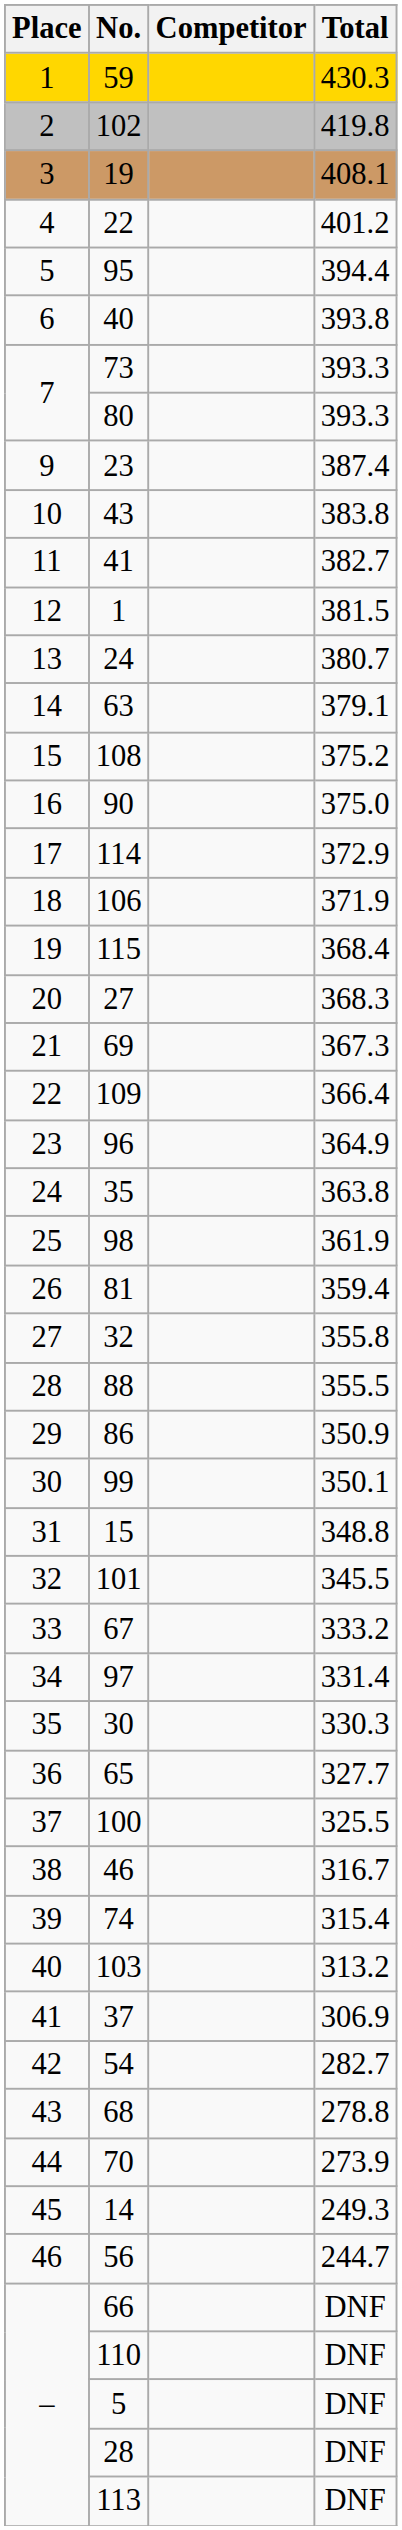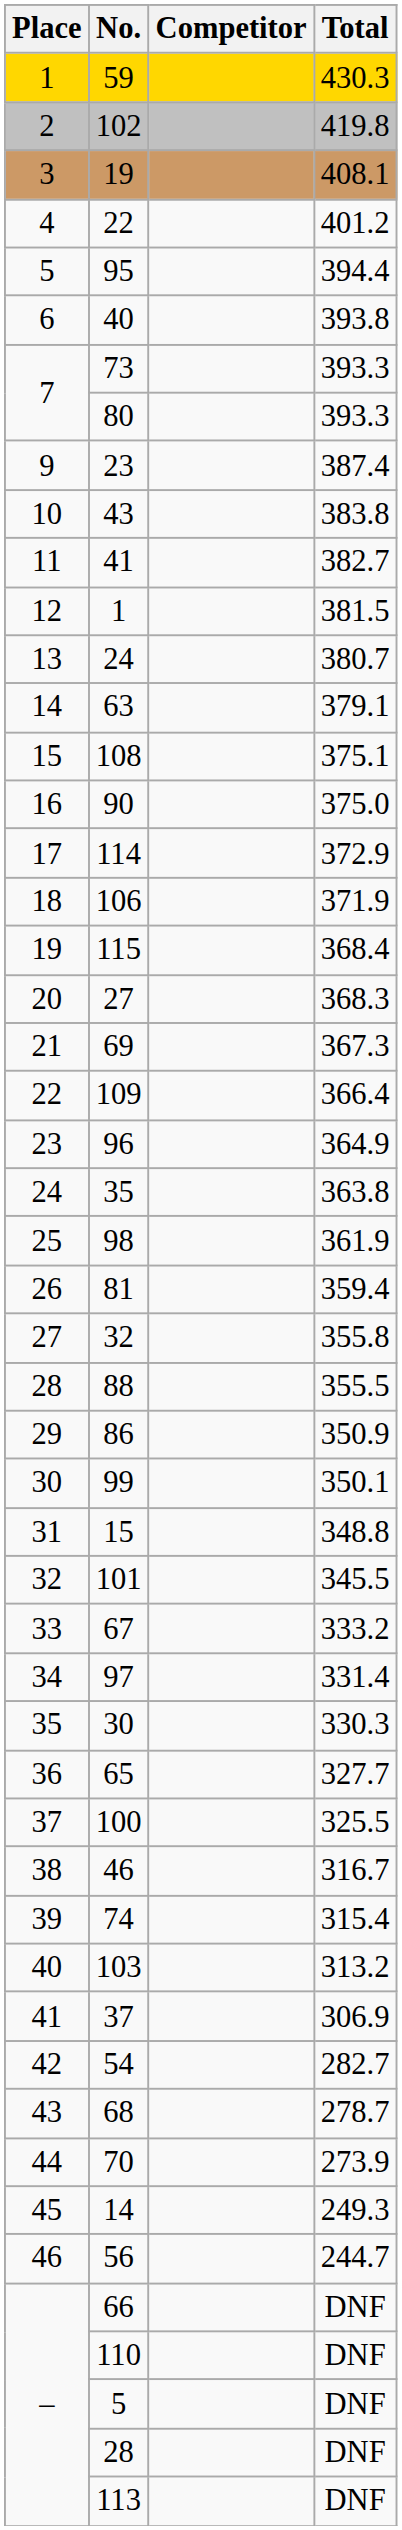 <table class=wikitable style="text-align:center">
 <tr>
 <th>Place</th>
 <th>No.</th>
 <th>Competitor</th>
 <th>Total</th>
 </tr>
 <tr align=center bgcolor=gold>
 <td>1</td>
 <td>59</td>
 <td align=left></td>
 <td>430.3</td>
 </tr>
 <tr align=center bgcolor=silver>
 <td>2</td>
 <td>102</td>
 <td align=left></td>
 <td>419.8</td>
 </tr>
 <tr align=center bgcolor=cc9966>
 <td>3</td>
 <td>19</td>
 <td align=left></td>
 <td>408.1</td>
 </tr>
 <tr>
 <td>4</td>
 <td>22</td>
 <td align=left></td>
 <td>401.2</td>
 </tr>
 <tr>
 <td>5</td>
 <td>95</td>
 <td align=left></td>
 <td>394.4</td>
 </tr>
 <tr>
 <td>6</td>
 <td>40</td>
 <td align=left></td>
 <td>393.8</td>
 </tr>
 <tr>
 <td rowspan=2>7</td>
 <td>73</td>
 <td align=left></td>
 <td>393.3</td>
 </tr>
 <tr>
 <td>80</td>
 <td align=left></td>
 <td>393.3</td>
 </tr>
 <tr>
 <td>9</td>
 <td>23</td>
 <td align=left></td>
 <td>387.4</td>
 </tr>
 <tr>
 <td>10</td>
 <td>43</td>
 <td align=left></td>
 <td>383.8</td>
 </tr>
 <tr>
 <td>11</td>
 <td>41</td>
 <td align=left></td>
 <td>382.7</td>
 </tr>
 <tr>
 <td>12</td>
 <td>1</td>
 <td align=left></td>
 <td>381.5</td>
 </tr>
 <tr>
 <td>13</td>
 <td>24</td>
 <td align=left></td>
 <td>380.7</td>
 </tr>
 <tr>
 <td>14</td>
 <td>63</td>
 <td align=left></td>
 <td>379.1</td>
 </tr>
 <tr>
 <td>15</td>
 <td>108</td>
 <td align=left></td>
-<td>375.2</td>
+<td>375.1</td>
 </tr>
 <tr>
 <td>16</td>
 <td>90</td>
 <td align=left></td>
 <td>375.0</td>
 </tr>
 <tr>
 <td>17</td>
 <td>114</td>
 <td align=left></td>
 <td>372.9</td>
 </tr>
 <tr>
 <td>18</td>
 <td>106</td>
 <td align=left></td>
 <td>371.9</td>
 </tr>
 <tr>
 <td>19</td>
 <td>115</td>
 <td align=left></td>
 <td>368.4</td>
 </tr>
 <tr>
 <td>20</td>
 <td>27</td>
 <td align=left></td>
 <td>368.3</td>
 </tr>
 <tr>
 <td>21</td>
 <td>69</td>
 <td align=left></td>
 <td>367.3</td>
 </tr>
 <tr>
 <td>22</td>
 <td>109</td>
 <td align=left></td>
 <td>366.4</td>
 </tr>
 <tr>
 <td>23</td>
 <td>96</td>
 <td align=left></td>
 <td>364.9</td>
 </tr>
 <tr>
 <td>24</td>
 <td>35</td>
 <td align=left></td>
 <td>363.8</td>
 </tr>
 <tr>
 <td>25</td>
 <td>98</td>
 <td align=left></td>
 <td>361.9</td>
 </tr>
 <tr>
 <td>26</td>
 <td>81</td>
 <td align=left></td>
 <td>359.4</td>
 </tr>
 <tr>
 <td>27</td>
 <td>32</td>
 <td align=left></td>
 <td>355.8</td>
 </tr>
 <tr>
 <td>28</td>
 <td>88</td>
 <td align=left></td>
 <td>355.5</td>
 </tr>
 <tr>
 <td>29</td>
 <td>86</td>
 <td align=left></td>
 <td>350.9</td>
 </tr>
 <tr>
 <td>30</td>
 <td>99</td>
 <td align=left></td>
 <td>350.1</td>
 </tr>
 <tr>
 <td>31</td>
 <td>15</td>
 <td align=left></td>
 <td>348.8</td>
 </tr>
 <tr>
 <td>32</td>
 <td>101</td>
 <td align=left></td>
 <td>345.5</td>
 </tr>
 <tr>
 <td>33</td>
 <td>67</td>
 <td align=left></td>
 <td>333.2</td>
 </tr>
 <tr>
 <td>34</td>
 <td>97</td>
 <td align=left></td>
 <td>331.4</td>
 </tr>
 <tr>
 <td>35</td>
 <td>30</td>
 <td align=left></td>
 <td>330.3</td>
 </tr>
 <tr>
 <td>36</td>
 <td>65</td>
 <td align=left></td>
 <td>327.7</td>
 </tr>
 <tr>
 <td>37</td>
 <td>100</td>
 <td align=left></td>
 <td>325.5</td>
 </tr>
 <tr>
 <td>38</td>
 <td>46</td>
 <td align=left></td>
 <td>316.7</td>
 </tr>
 <tr>
 <td>39</td>
 <td>74</td>
 <td align=left></td>
 <td>315.4</td>
 </tr>
 <tr>
 <td>40</td>
 <td>103</td>
 <td align=left></td>
 <td>313.2</td>
 </tr>
 <tr>
 <td>41</td>
 <td>37</td>
 <td align=left></td>
 <td>306.9</td>
 </tr>
 <tr>
 <td>42</td>
 <td>54</td>
 <td align=left></td>
 <td>282.7</td>
 </tr>
 <tr>
 <td>43</td>
 <td>68</td>
 <td align=left></td>
-<td>278.8</td>
+<td>278.7</td>
 </tr>
 <tr>
 <td>44</td>
 <td>70</td>
 <td align=left></td>
 <td>273.9</td>
 </tr>
 <tr>
 <td>45</td>
 <td>14</td>
 <td align=left></td>
 <td>249.3</td>
 </tr>
 <tr>
 <td>46</td>
 <td>56</td>
 <td align=left></td>
 <td>244.7</td>
 </tr>
 <tr>
 <td rowspan=5>–</td>
 <td>66</td>
 <td align=left></td>
 <td>DNF</td>
 </tr>
 <tr>
 <td>110</td>
 <td align=left></td>
 <td>DNF</td>
 </tr>
 <tr>
 <td>5</td>
 <td align=left></td>
 <td>DNF</td>
 </tr>
 <tr>
 <td>28</td>
 <td align=left></td>
 <td>DNF</td>
 </tr>
 <tr>
 <td>113</td>
 <td align=left></td>
 <td>DNF</td>
 </tr>
 </table>
